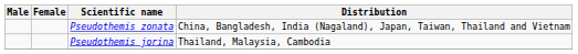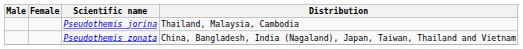 <table class="wikitable">
 <tr>
 <th>Male</th>
 <th>Female</th>
 <th>Scientific name</th>
 <th>Distribution</th>
 </tr>
 <tr>
 <td></td>
 <td></td>
+<td><em><a href='#'>Pseudothemis jorina</a></em> </td>
+<td>Thailand, Malaysia, Cambodia</td>
+</tr>
+<tr>
+<td></td>
+<td></td>
 <td><em><a href='#'>Pseudothemis zonata</a></em> </td>
 <td>China, Bangladesh, India (Nagaland), Japan,  Taiwan, Thailand  and Vietnam</td>
 </tr>
 <tr>
-<td></td>
-<td></td>
-<td><em><a href='#'>Pseudothemis jorina</a></em> </td>
-<td>Thailand, Malaysia, Cambodia</td>
-</tr>
-<tr>
 </tr>
 </table>
